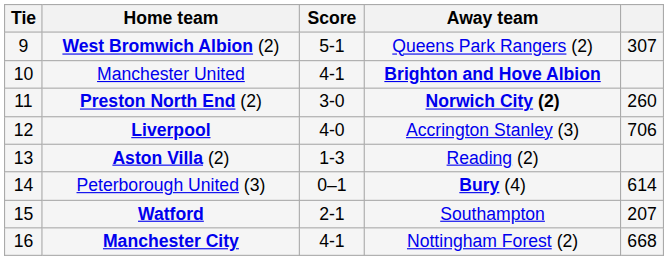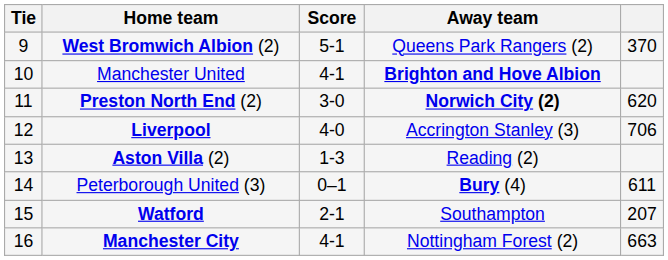 <table class="wikitable" style="width: 600px; background:WhiteSmoke; text-align:center; font-size:100%">
 <tr>
 <th>Tie</th>
 <th>Home team</th>
 <th>Score</th>
 <th>Away team</th>
 <th></th>
 </tr>
 <tr>
 <td>9</td>
 <td><strong><a href='#'>West Bromwich Albion</a></strong> (2)</td>
 <td>5-1</td>
 <td><a href='#'>Queens Park Rangers</a> (2)</td>
-<td>307</td>
+<td>370</td>
 </tr>
 <tr>
 <td>10</td>
 <td><a href='#'>Manchester United</a></td>
 <td>4-1</td>
 <td><strong><a href='#'>Brighton and Hove Albion</a></strong></td>
 <td></td>
 </tr>
 <tr>
 <td>11</td>
 <td><strong><a href='#'>Preston North End</a></strong> (2)</td>
 <td>3-0</td>
 <td><strong><a href='#'>Norwich City</a> (2)</strong></td>
-<td>260</td>
+<td>620</td>
 </tr>
 <tr>
 <td>12</td>
 <td><strong><a href='#'>Liverpool</a></strong></td>
 <td>4-0</td>
 <td><a href='#'>Accrington Stanley</a> (3)</td>
 <td>706</td>
 </tr>
 <tr>
 <td>13</td>
 <td><strong><a href='#'>Aston Villa</a></strong> (2)</td>
 <td>1-3</td>
 <td><a href='#'>Reading</a> (2)</td>
 <td></td>
 </tr>
 <tr>
 <td>14</td>
 <td><a href='#'>Peterborough United</a> (3)</td>
 <td>0–1</td>
 <td><strong><a href='#'>Bury</a></strong> (4)</td>
-<td>614</td>
+<td>611</td>
 </tr>
 <tr>
 <td>15</td>
 <td><strong><a href='#'>Watford</a></strong></td>
 <td>2-1</td>
 <td><a href='#'>Southampton</a></td>
 <td>207</td>
 </tr>
 <tr>
 <td>16</td>
 <td><strong><a href='#'>Manchester City</a></strong></td>
 <td>4-1</td>
 <td><a href='#'>Nottingham Forest</a> (2)</td>
-<td>668</td>
+<td>663</td>
 </tr>
 </table>
